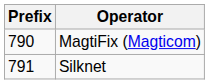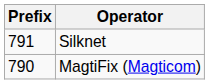 <table class="wikitable">
 <tr>
 <th>Prefix</th>
 <th>Operator</th>
 </tr>
 <tr>
+<td>791</td>
+<td>Silknet</td>
+</tr>
+<tr>
 <td>790</td>
 <td>MagtiFix (<a href='#'>Magticom</a>)</td>
 </tr>
-<tr>
-<td>791</td>
-<td>Silknet</td>
-</tr>
 </table>
